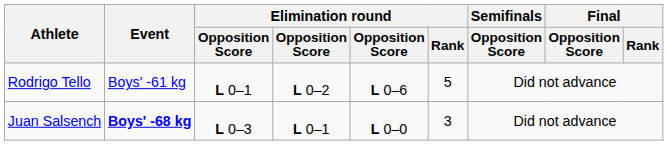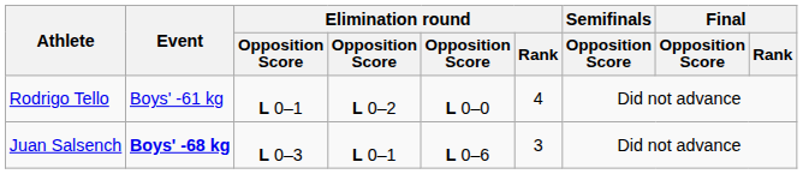 <table class="wikitable" style="font-size:90%">
 <tr>
 <th rowspan=2>Athlete</th>
 <th rowspan=2>Event</th>
 <th colspan=4>Elimination round</th>
 <th>Semifinals</th>
 <th colspan=2>Final</th>
 </tr>
 <tr style="font-size:95%">
 <th>Opposition<br>Score</th>
 <th>Opposition<br>Score</th>
 <th>Opposition<br>Score</th>
 <th>Rank</th>
 <th>Opposition<br>Score</th>
 <th>Opposition<br>Score</th>
 <th>Rank</th>
 </tr>
 <tr align=center>
 <td align=left><a href='#'>Rodrigo Tello</a></td>
 <td align=left><a href='#'>Boys' -61 kg</a></td>
 <td><br><strong>L</strong> 0–1</td>
 <td><br><strong>L</strong> 0–2</td>
-<td><br><strong>L</strong> 0–6</td>
-<td>5</td>
+<td><br><strong>L</strong> 0–0</td>
+<td>4</td>
 <td colspan=3>Did not advance</td>
 </tr>
 <tr align=center>
 <td align=left><a href='#'>Juan Salsench</a></td>
 <td align=left><strong><a href='#'>Boys' -68 kg</a></strong></td>
 <td><br><strong>L</strong> 0–3</td>
 <td><br><strong>L</strong> 0–1</td>
-<td><br><strong>L</strong> 0–0</td>
+<td><br><strong>L</strong> 0–6</td>
 <td>3</td>
 <td colspan=3>Did not advance</td>
 </tr>
 </table>
